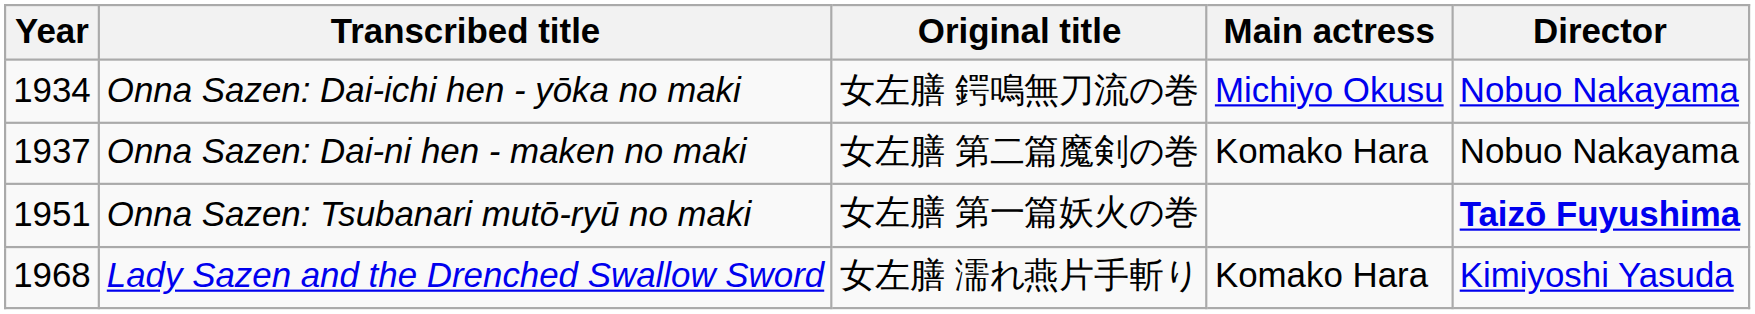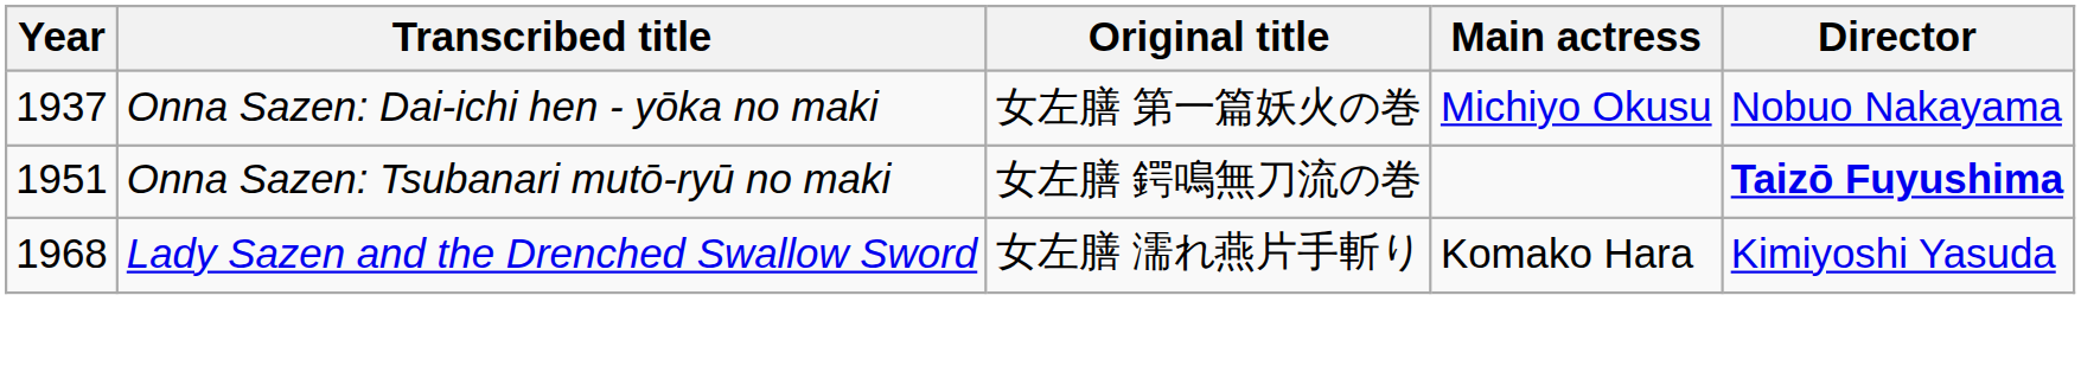 <table class="wikitable">
 <tr>
 <th>Year</th>
 <th>Transcribed title</th>
 <th>Original title</th>
 <th>Main actress</th>
 <th>Director</th>
 </tr>
 <tr>
-<td>1934</td>
+<td>1937</td>
 <td><em>Onna Sazen: Dai-ichi hen - yōka no maki</em></td>
-<td>女左膳 鍔鳴無刀流の巻</td>
+<td>女左膳 第一篇妖火の巻</td>
 <td><a href='#'>Michiyo Okusu</a></td>
 <td><a href='#'>Nobuo Nakayama</a></td>
 </tr>
 <tr>
-<td>1937</td>
-<td><em>Onna Sazen: Dai-ni hen - maken no maki</em></td>
-<td>女左膳 第二篇魔剣の巻</td>
-<td>Komako Hara</td>
-<td>Nobuo Nakayama</td>
-</tr>
-<tr>
 <td>1951</td>
 <td><em>Onna Sazen: Tsubanari mutō-ryū no maki </em></td>
-<td>女左膳 第一篇妖火の巻</td>
+<td>女左膳 鍔鳴無刀流の巻</td>
 <td></td>
 <td><strong><a href='#'>Taizō Fuyushima</a></strong></td>
 </tr>
 <tr>
 <td>1968</td>
 <td><em><a href='#'>Lady Sazen and the Drenched Swallow Sword</a></em></td>
 <td>女左膳 濡れ燕片手斬り</td>
 <td>Komako Hara</td>
 <td><a href='#'>Kimiyoshi Yasuda</a></td>
 </tr>
 </table>
